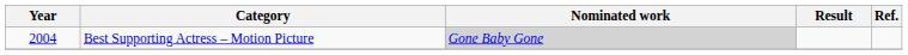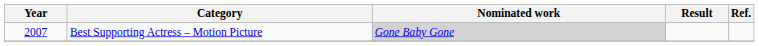 <table class=wikitable>
 <tr>
 <th scope="col" style="width:5em;">Year</th>
 <th scope="col" style="width:26em;">Category</th>
 <th scope="col" style="width:25em;">Nominated work</th>
 <th scope="col" style="width:5em;">Result</th>
 <th>Ref.</th>
 </tr>
 <tr>
-<td style="text-align:center;"><a href='#'>2004</a></td>
+<td style="text-align:center;"><a href='#'>2007</a></td>
 <td><a href='#'>Best Supporting Actress – Motion Picture</a></td>
 <td style="background: lightgrey;"><em><a href='#'>Gone Baby Gone</a></em></td>
 <td></td>
 <td></td>
 </tr>
 <tr>
 </tr>
 </table>
